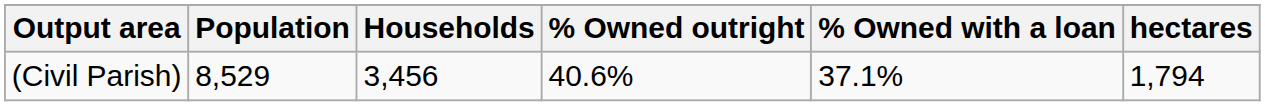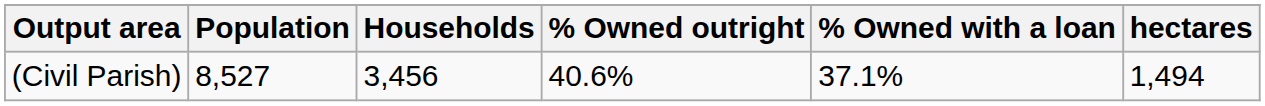 <table class="wikitable">
 <tr>
 </tr>
 <tr>
 <th>Output area</th>
 <th>Population</th>
 <th>Households</th>
 <th>% Owned outright</th>
 <th>% Owned with a loan</th>
 <th>hectares</th>
 </tr>
 <tr>
 <td>(Civil Parish)</td>
-<td>8,529</td>
+<td>8,527</td>
 <td>3,456</td>
 <td>40.6%</td>
 <td>37.1%</td>
-<td>1,794</td>
+<td>1,494</td>
 </tr>
 </table>
